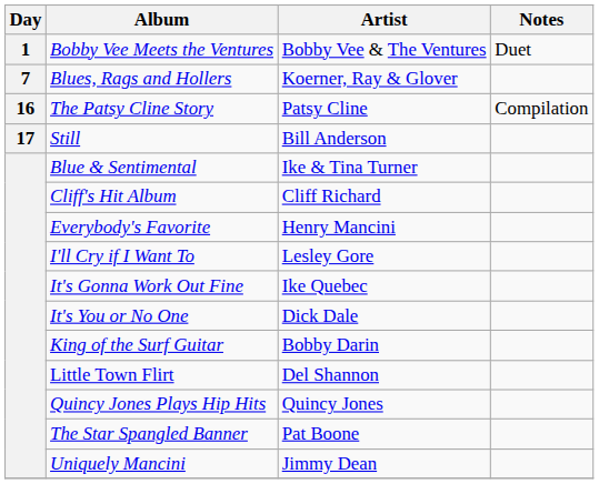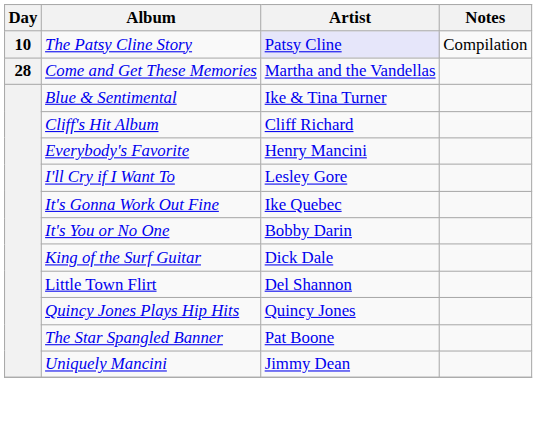 <table class="wikitable sortable">
 <tr>
 <th scope="col">Day</th>
 <th scope="col">Album</th>
 <th scope="col">Artist</th>
 <th scope="col" class="unsortable">Notes</th>
 </tr>
 <tr>
-<th scope="row">1</th>
-<td><em><a href='#'>Bobby Vee Meets the Ventures</a></em></td>
-<td><a href='#'>Bobby Vee</a> & <a href='#'>The Ventures</a></td>
-<td>Duet</td>
-</tr>
-<tr>
-<th scope="row">7</th>
-<td><em><a href='#'>Blues, Rags and Hollers</a></em></td>
-<td><a href='#'>Koerner, Ray & Glover</a></td>
-<td></td>
-</tr>
-<tr>
-<th scope="row">16</th>
+<th scope="row">10</th>
 <td><em><a href='#'>The Patsy Cline Story</a></em></td>
-<td><a href='#'>Patsy Cline</a></td>
+<td style="background: lavender;"><a href='#'>Patsy Cline</a></td>
 <td>Compilation</td>
 </tr>
 <tr>
-<th scope="row">17</th>
-<td><em><a href='#'>Still</a></em></td>
-<td><a href='#'>Bill Anderson</a></td>
+<th scope="row">28</th>
+<td><em><a href='#'>Come and Get These Memories</a></em></td>
+<td><a href='#'>Martha and the Vandellas</a></td>
 <td></td>
 </tr>
 <tr>
 <th rowspan="11" scope="row"></th>
 <td><em><a href='#'>Blue & Sentimental</a></em></td>
 <td><a href='#'>Ike & Tina Turner</a></td>
 <td></td>
 </tr>
 <tr>
 <td><em><a href='#'>Cliff's Hit Album</a></em></td>
 <td><a href='#'>Cliff Richard</a></td>
 <td></td>
 </tr>
 <tr>
 <td><em><a href='#'>Everybody's Favorite</a></em></td>
 <td><a href='#'>Henry Mancini</a></td>
 <td></td>
 </tr>
 <tr>
 <td><em><a href='#'>I'll Cry if I Want To</a></em></td>
 <td><a href='#'>Lesley Gore</a></td>
 <td></td>
 </tr>
 <tr>
 <td><em><a href='#'>It's Gonna Work Out Fine</a></em></td>
 <td><a href='#'>Ike Quebec</a></td>
 <td></td>
 </tr>
 <tr>
 <td><em><a href='#'>It's You or No One</a></em></td>
-<td><a href='#'>Dick Dale</a></td>
+<td><a href='#'>Bobby Darin</a></td>
 <td></td>
 </tr>
 <tr>
 <td><em><a href='#'>King of the Surf Guitar</a></em></td>
-<td><a href='#'>Bobby Darin</a></td>
+<td><a href='#'>Dick Dale</a></td>
 <td></td>
 </tr>
 <tr>
 <td><a href='#'>Little Town Flirt</a></td>
 <td><a href='#'>Del Shannon</a></td>
 <td></td>
 </tr>
 <tr>
 <td><em><a href='#'>Quincy Jones Plays Hip Hits</a></em></td>
 <td><a href='#'>Quincy Jones</a></td>
 <td></td>
 </tr>
 <tr>
 <td><em><a href='#'>The Star Spangled Banner</a></em></td>
 <td><a href='#'>Pat Boone</a></td>
 <td></td>
 </tr>
 <tr>
 <td><em><a href='#'>Uniquely Mancini</a></em></td>
 <td><a href='#'>Jimmy Dean</a></td>
 <td></td>
 </tr>
 <tr>
 </tr>
 </table>
